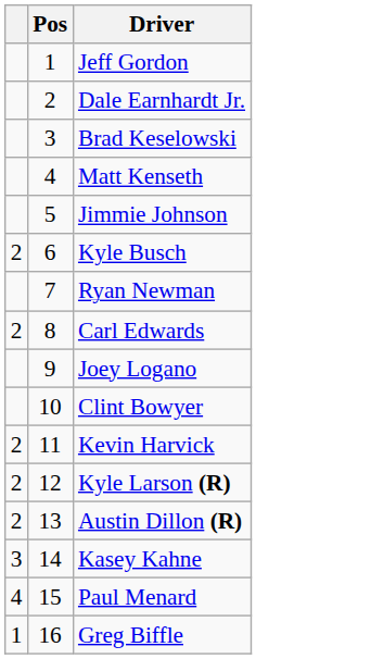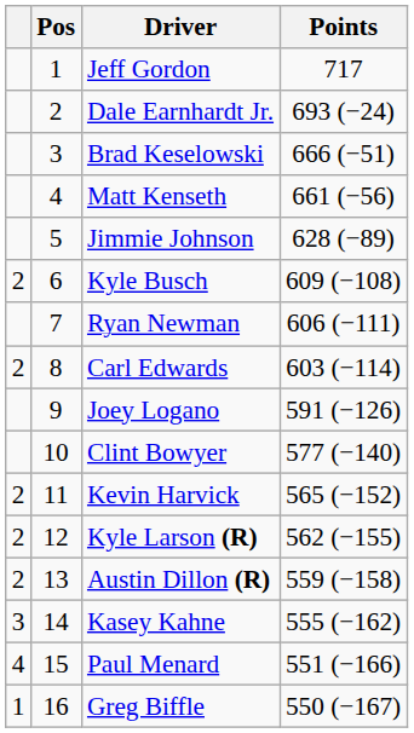 <table class="wikitable" style="font-size: 95%;">
 <tr>
 <th></th>
 <th>Pos</th>
 <th>Driver</th>
+<th>Points</th>
 </tr>
 <tr>
 <td align="left"></td>
 <td style="text-align:center;">1</td>
 <td><a href='#'>Jeff Gordon</a></td>
+<td style="text-align:center;">717</td>
 </tr>
 <tr>
 <td align="left"></td>
 <td style="text-align:center;">2</td>
 <td><a href='#'>Dale Earnhardt Jr.</a></td>
+<td style="text-align:center;">693 (−24)</td>
 </tr>
 <tr>
 <td align="left"></td>
 <td style="text-align:center;">3</td>
 <td><a href='#'>Brad Keselowski</a></td>
+<td style="text-align:center;">666 (−51)</td>
 </tr>
 <tr>
 <td align="left"></td>
 <td style="text-align:center;">4</td>
 <td><a href='#'>Matt Kenseth</a></td>
+<td style="text-align:center;">661 (−56)</td>
 </tr>
 <tr>
 <td align="left"></td>
 <td style="text-align:center;">5</td>
 <td><a href='#'>Jimmie Johnson</a></td>
+<td style="text-align:center;">628 (−89)</td>
 </tr>
 <tr>
 <td align="left"> 2</td>
 <td style="text-align:center;">6</td>
 <td><a href='#'>Kyle Busch</a></td>
+<td style="text-align:center;">609 (−108)</td>
 </tr>
 <tr>
 <td align="left"></td>
 <td style="text-align:center;">7</td>
 <td><a href='#'>Ryan Newman</a></td>
+<td style="text-align:center;">606 (−111)</td>
 </tr>
 <tr>
 <td align="left"> 2</td>
 <td style="text-align:center;">8</td>
 <td><a href='#'>Carl Edwards</a></td>
+<td style="text-align:center;">603 (−114)</td>
 </tr>
 <tr>
 <td align="left"></td>
 <td style="text-align:center;">9</td>
 <td><a href='#'>Joey Logano</a></td>
+<td style="text-align:center;">591 (−126)</td>
 </tr>
 <tr>
 <td align="left"></td>
 <td style="text-align:center;">10</td>
 <td><a href='#'>Clint Bowyer</a></td>
+<td style="text-align:center;">577 (−140)</td>
 </tr>
 <tr>
 <td align="left"> 2</td>
 <td style="text-align:center;">11</td>
 <td><a href='#'>Kevin Harvick</a></td>
+<td style="text-align:center;">565 (−152)</td>
 </tr>
 <tr>
 <td align="left"> 2</td>
 <td style="text-align:center;">12</td>
 <td><a href='#'>Kyle Larson</a> <strong>(R)</strong></td>
+<td style="text-align:center;">562 (−155)</td>
 </tr>
 <tr>
 <td align="left"> 2</td>
 <td style="text-align:center;">13</td>
 <td><a href='#'>Austin Dillon</a> <strong>(R)</strong></td>
+<td style="text-align:center;">559 (−158)</td>
 </tr>
 <tr>
 <td align="left"> 3</td>
 <td style="text-align:center;">14</td>
 <td><a href='#'>Kasey Kahne</a></td>
+<td style="text-align:center;">555 (−162)</td>
 </tr>
 <tr>
 <td align="left"> 4</td>
 <td style="text-align:center;">15</td>
 <td><a href='#'>Paul Menard</a></td>
+<td style="text-align:center;">551 (−166)</td>
 </tr>
 <tr>
 <td align="left"> 1</td>
 <td style="text-align:center;">16</td>
 <td><a href='#'>Greg Biffle</a></td>
+<td style="text-align:center;">550 (−167)</td>
 </tr>
 </table>
